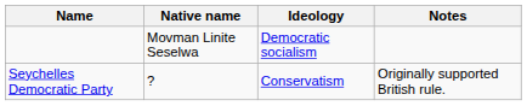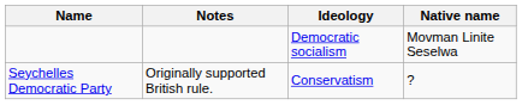 <table class="wikitable">
 <tr>
 <th>Name</th>
+<th>Notes</th>
+<th>Ideology</th>
 <th>Native name</th>
-<th>Ideology</th>
-<th>Notes</th>
 </tr>
 <tr>
 <td></td>
+<td></td>
+<td><a href='#'>Democratic socialism</a></td>
 <td>Movman Linite Seselwa</td>
-<td><a href='#'>Democratic socialism</a></td>
-<td></td>
 </tr>
 <tr>
 <td><a href='#'>Seychelles Democratic Party</a></td>
+<td>Originally supported British rule.</td>
+<td><a href='#'>Conservatism</a></td>
 <td>?</td>
-<td><a href='#'>Conservatism</a></td>
-<td>Originally supported British rule.</td>
 </tr>
 </table>
